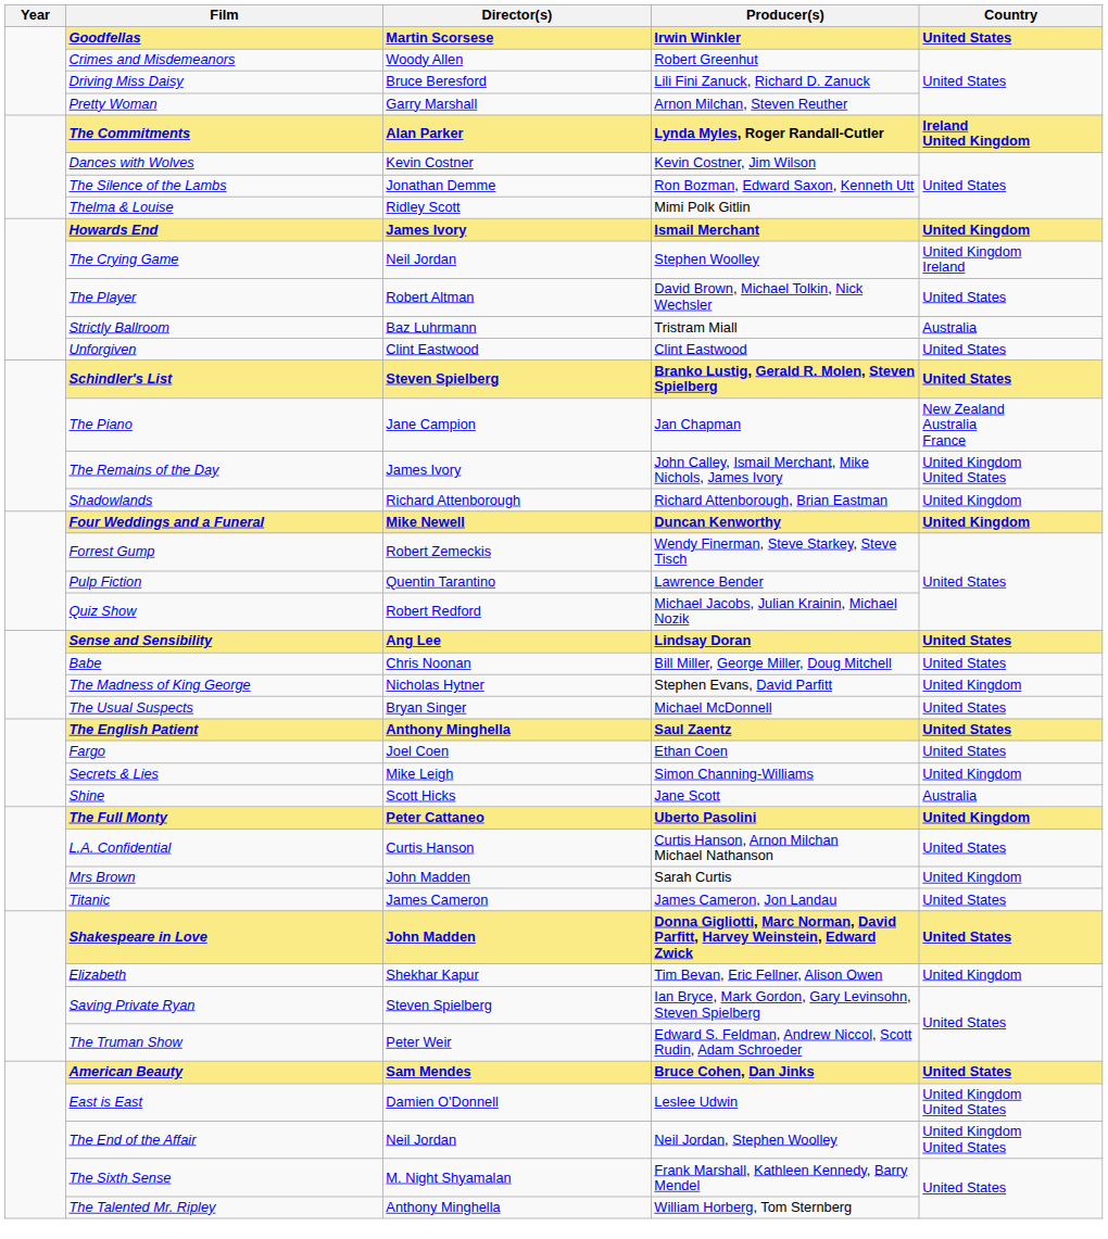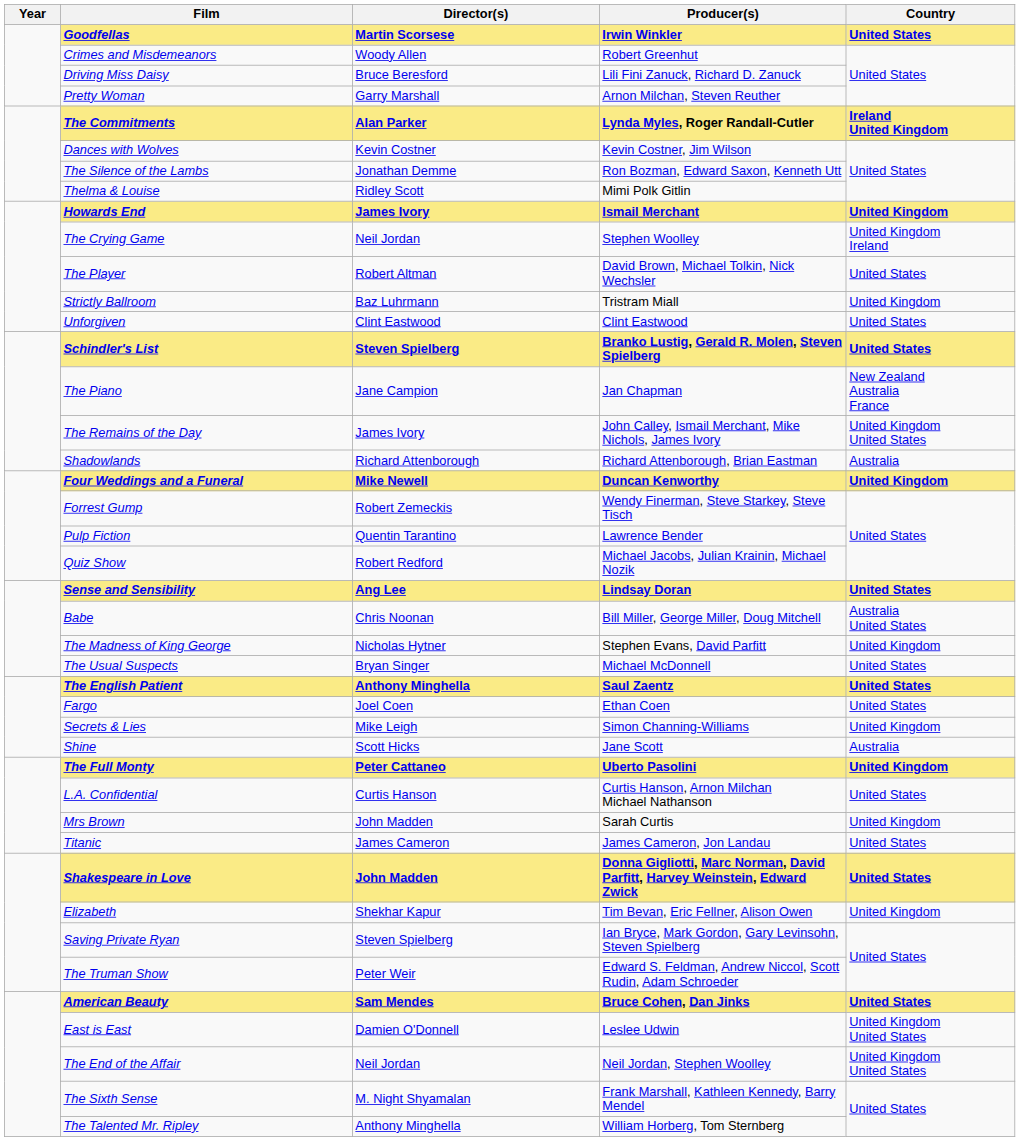 <table class="wikitable" style="width:100%;" cellpadding="5">
 <tr>
 <th style="width:5%;">Year</th>
 <th style="width:26%;">Film</th>
 <th style="width:22%;">Director(s)</th>
 <th style="width:22%;">Producer(s)</th>
 <th style="width:15%;">Country</th>
 </tr>
 <tr>
 <td rowspan="4"></td>
 <td style="background:#FAEB86"><strong><em><a href='#'>Goodfellas</a></em></strong></td>
 <td style="background:#FAEB86"><strong><a href='#'>Martin Scorsese</a></strong></td>
 <td style="background:#FAEB86"><strong><a href='#'>Irwin Winkler</a></strong></td>
 <td style="background:#FAEB86"><strong><a href='#'>United States</a></strong></td>
 </tr>
 <tr>
 <td><em><a href='#'>Crimes and Misdemeanors</a></em></td>
 <td><a href='#'>Woody Allen</a></td>
 <td><a href='#'>Robert Greenhut</a></td>
 <td rowspan="3"><a href='#'>United States</a></td>
 </tr>
 <tr>
 <td><em><a href='#'>Driving Miss Daisy</a></em></td>
 <td><a href='#'>Bruce Beresford</a></td>
 <td><a href='#'>Lili Fini Zanuck</a>, <a href='#'>Richard D. Zanuck</a></td>
 </tr>
 <tr>
 <td><em><a href='#'>Pretty Woman</a></em></td>
 <td><a href='#'>Garry Marshall</a></td>
 <td><a href='#'>Arnon Milchan</a>, <a href='#'>Steven Reuther</a></td>
 </tr>
 <tr>
 <td rowspan="4"></td>
 <td style="background:#FAEB86"><strong><em><a href='#'>The Commitments</a></em></strong></td>
 <td style="background:#FAEB86"><strong><a href='#'>Alan Parker</a></strong></td>
 <td style="background:#FAEB86"><strong><a href='#'>Lynda Myles</a>, Roger Randall-Cutler</strong></td>
 <td style="background:#FAEB86"><strong><a href='#'>Ireland</a><br><a href='#'>United Kingdom</a></strong></td>
 </tr>
 <tr>
 <td><em><a href='#'>Dances with Wolves</a></em></td>
 <td><a href='#'>Kevin Costner</a></td>
 <td><a href='#'>Kevin Costner</a>, <a href='#'>Jim Wilson</a></td>
 <td rowspan="3"><a href='#'>United States</a></td>
 </tr>
 <tr>
 <td><em><a href='#'>The Silence of the Lambs</a></em></td>
 <td><a href='#'>Jonathan Demme</a></td>
 <td><a href='#'>Ron Bozman</a>, <a href='#'>Edward Saxon</a>, <a href='#'>Kenneth Utt</a></td>
 </tr>
 <tr>
 <td><em><a href='#'>Thelma & Louise</a></em></td>
 <td><a href='#'>Ridley Scott</a></td>
 <td>Mimi Polk Gitlin</td>
 </tr>
 <tr>
 <td rowspan="5"></td>
 <td style="background:#FAEB86"><strong><em><a href='#'>Howards End</a></em></strong></td>
 <td style="background:#FAEB86"><strong><a href='#'>James Ivory</a></strong></td>
 <td style="background:#FAEB86"><strong><a href='#'>Ismail Merchant</a></strong></td>
 <td style="background:#FAEB86"><strong><a href='#'>United Kingdom</a></strong></td>
 </tr>
 <tr>
 <td><em><a href='#'>The Crying Game</a></em></td>
 <td><a href='#'>Neil Jordan</a></td>
 <td><a href='#'>Stephen Woolley</a></td>
 <td><a href='#'>United Kingdom</a><br><a href='#'>Ireland</a></td>
 </tr>
 <tr>
 <td><em><a href='#'>The Player</a></em></td>
 <td><a href='#'>Robert Altman</a></td>
 <td><a href='#'>David Brown</a>, <a href='#'>Michael Tolkin</a>, <a href='#'>Nick Wechsler</a></td>
 <td><a href='#'>United States</a></td>
 </tr>
 <tr>
 <td><em><a href='#'>Strictly Ballroom</a></em></td>
 <td><a href='#'>Baz Luhrmann</a></td>
 <td>Tristram Miall</td>
-<td><a href='#'>Australia</a></td>
+<td><a href='#'>United Kingdom</a></td>
 </tr>
 <tr>
 <td><em><a href='#'>Unforgiven</a></em></td>
 <td><a href='#'>Clint Eastwood</a></td>
 <td><a href='#'>Clint Eastwood</a></td>
 <td><a href='#'>United States</a></td>
 </tr>
 <tr>
 <td rowspan="4"></td>
 <td style="background:#FAEB86"><strong><em><a href='#'>Schindler's List</a></em></strong></td>
 <td style="background:#FAEB86"><strong><a href='#'>Steven Spielberg</a></strong></td>
 <td style="background:#FAEB86"><strong><a href='#'>Branko Lustig</a>, <a href='#'>Gerald R. Molen</a>, <a href='#'>Steven Spielberg</a></strong></td>
 <td style="background:#FAEB86"><strong><a href='#'>United States</a></strong></td>
 </tr>
 <tr>
 <td><em><a href='#'>The Piano</a></em></td>
 <td><a href='#'>Jane Campion</a></td>
 <td><a href='#'>Jan Chapman</a></td>
 <td><a href='#'>New Zealand</a><br><a href='#'>Australia</a><br><a href='#'>France</a></td>
 </tr>
 <tr>
 <td><em><a href='#'>The Remains of the Day</a></em></td>
 <td><a href='#'>James Ivory</a></td>
 <td><a href='#'>John Calley</a>, <a href='#'>Ismail Merchant</a>, <a href='#'>Mike Nichols</a>, <a href='#'>James Ivory</a></td>
 <td><a href='#'>United Kingdom</a><br><a href='#'>United States</a></td>
 </tr>
 <tr>
 <td><em><a href='#'>Shadowlands</a></em></td>
 <td><a href='#'>Richard Attenborough</a></td>
 <td><a href='#'>Richard Attenborough</a>, <a href='#'>Brian Eastman</a></td>
-<td><a href='#'>United Kingdom</a></td>
+<td><a href='#'>Australia</a></td>
 </tr>
 <tr>
 <td rowspan="4"></td>
 <td style="background:#FAEB86"><strong><em><a href='#'>Four Weddings and a Funeral</a></em></strong></td>
 <td style="background:#FAEB86"><strong><a href='#'>Mike Newell</a></strong></td>
 <td style="background:#FAEB86"><strong><a href='#'>Duncan Kenworthy</a></strong></td>
 <td style="background:#FAEB86"><strong><a href='#'>United Kingdom</a></strong></td>
 </tr>
 <tr>
 <td><em><a href='#'>Forrest Gump</a></em></td>
 <td><a href='#'>Robert Zemeckis</a></td>
 <td><a href='#'>Wendy Finerman</a>, <a href='#'>Steve Starkey</a>, <a href='#'>Steve Tisch</a></td>
 <td rowspan="3"><a href='#'>United States</a></td>
 </tr>
 <tr>
 <td><em><a href='#'>Pulp Fiction</a></em></td>
 <td><a href='#'>Quentin Tarantino</a></td>
 <td><a href='#'>Lawrence Bender</a></td>
 </tr>
 <tr>
 <td><em><a href='#'>Quiz Show</a></em></td>
 <td><a href='#'>Robert Redford</a></td>
 <td><a href='#'>Michael Jacobs</a>, <a href='#'>Julian Krainin</a>, <a href='#'>Michael Nozik</a></td>
 </tr>
 <tr>
 <td rowspan="4"></td>
 <td style="background:#FAEB86"><strong><em><a href='#'>Sense and Sensibility</a></em></strong></td>
 <td style="background:#FAEB86"><strong><a href='#'>Ang Lee</a></strong></td>
 <td style="background:#FAEB86"><strong><a href='#'>Lindsay Doran</a></strong></td>
 <td style="background:#FAEB86"><strong><a href='#'>United States</a></strong></td>
 </tr>
 <tr>
 <td><em><a href='#'>Babe</a></em></td>
 <td><a href='#'>Chris Noonan</a></td>
 <td><a href='#'>Bill Miller</a>, <a href='#'>George Miller</a>, <a href='#'>Doug Mitchell</a></td>
-<td><a href='#'>United States</a></td>
+<td><a href='#'>Australia</a><br><a href='#'>United States</a></td>
 </tr>
 <tr>
 <td><em><a href='#'>The Madness of King George</a></em></td>
 <td><a href='#'>Nicholas Hytner</a></td>
 <td>Stephen Evans, <a href='#'>David Parfitt</a></td>
 <td><a href='#'>United Kingdom</a></td>
 </tr>
 <tr>
 <td><em><a href='#'>The Usual Suspects</a></em></td>
 <td><a href='#'>Bryan Singer</a></td>
 <td><a href='#'>Michael McDonnell</a></td>
 <td><a href='#'>United States</a></td>
 </tr>
 <tr>
 <td rowspan="4"></td>
 <td style="background:#FAEB86"><strong><em><a href='#'>The English Patient</a></em></strong></td>
 <td style="background:#FAEB86"><strong><a href='#'>Anthony Minghella</a></strong></td>
 <td style="background:#FAEB86"><strong><a href='#'>Saul Zaentz</a></strong></td>
 <td style="background:#FAEB86"><strong><a href='#'>United States</a></strong></td>
 </tr>
 <tr>
 <td><em><a href='#'>Fargo</a></em></td>
 <td><a href='#'>Joel Coen</a></td>
 <td><a href='#'>Ethan Coen</a></td>
 <td><a href='#'>United States</a></td>
 </tr>
 <tr>
 <td><em><a href='#'>Secrets & Lies</a></em></td>
 <td><a href='#'>Mike Leigh</a></td>
 <td><a href='#'>Simon Channing-Williams</a></td>
 <td><a href='#'>United Kingdom</a></td>
 </tr>
 <tr>
 <td><em><a href='#'>Shine</a></em></td>
 <td><a href='#'>Scott Hicks</a></td>
 <td><a href='#'>Jane Scott</a></td>
 <td><a href='#'>Australia</a></td>
 </tr>
 <tr>
 <td rowspan="4"></td>
 <td style="background:#FAEB86"><strong><em><a href='#'>The Full Monty</a></em></strong></td>
 <td style="background:#FAEB86"><strong><a href='#'>Peter Cattaneo</a></strong></td>
 <td style="background:#FAEB86"><strong><a href='#'>Uberto Pasolini</a></strong></td>
 <td style="background:#FAEB86"><strong><a href='#'>United Kingdom</a></strong></td>
 </tr>
 <tr>
 <td><em><a href='#'>L.A. Confidential</a></em></td>
 <td><a href='#'>Curtis Hanson</a></td>
 <td><a href='#'>Curtis Hanson</a>, <a href='#'>Arnon Milchan</a><br>Michael Nathanson</td>
 <td><a href='#'>United States</a></td>
 </tr>
 <tr>
 <td><em><a href='#'>Mrs Brown</a></em></td>
 <td><a href='#'>John Madden</a></td>
 <td>Sarah Curtis</td>
 <td><a href='#'>United Kingdom</a></td>
 </tr>
 <tr>
 <td><em><a href='#'>Titanic</a></em></td>
 <td><a href='#'>James Cameron</a></td>
 <td><a href='#'>James Cameron</a>, <a href='#'>Jon Landau</a></td>
 <td><a href='#'>United States</a></td>
 </tr>
 <tr>
 <td rowspan="4"></td>
 <td style="background:#FAEB86"><strong><em><a href='#'>Shakespeare in Love</a></em></strong></td>
 <td style="background:#FAEB86"><strong><a href='#'>John Madden</a></strong></td>
 <td style="background:#FAEB86"><strong><a href='#'>Donna Gigliotti</a>, <a href='#'>Marc Norman</a>, <a href='#'>David Parfitt</a>, <a href='#'>Harvey Weinstein</a>, <a href='#'>Edward Zwick</a></strong></td>
 <td style="background:#FAEB86"><strong><a href='#'>United States</a></strong></td>
 </tr>
 <tr>
 <td><em><a href='#'>Elizabeth</a></em></td>
 <td><a href='#'>Shekhar Kapur</a></td>
 <td><a href='#'>Tim Bevan</a>, <a href='#'>Eric Fellner</a>, <a href='#'>Alison Owen</a></td>
 <td><a href='#'>United Kingdom</a></td>
 </tr>
 <tr>
 <td><em><a href='#'>Saving Private Ryan</a></em></td>
 <td><a href='#'>Steven Spielberg</a></td>
 <td><a href='#'>Ian Bryce</a>, <a href='#'>Mark Gordon</a>, <a href='#'>Gary Levinsohn</a>, <a href='#'>Steven Spielberg</a></td>
 <td rowspan="2"><a href='#'>United States</a></td>
 </tr>
 <tr>
 <td><em><a href='#'>The Truman Show</a></em></td>
 <td><a href='#'>Peter Weir</a></td>
 <td><a href='#'>Edward S. Feldman</a>, <a href='#'>Andrew Niccol</a>, <a href='#'>Scott Rudin</a>, <a href='#'>Adam Schroeder</a></td>
 </tr>
 <tr>
 <td rowspan="5"></td>
 <td style="background:#FAEB86"><strong><em><a href='#'>American Beauty</a></em></strong></td>
 <td style="background:#FAEB86"><strong><a href='#'>Sam Mendes</a></strong></td>
 <td style="background:#FAEB86"><strong><a href='#'>Bruce Cohen</a>, <a href='#'>Dan Jinks</a></strong></td>
 <td style="background:#FAEB86"><strong><a href='#'>United States</a></strong></td>
 </tr>
 <tr>
 <td><em><a href='#'>East is East</a></em></td>
 <td><a href='#'>Damien O'Donnell</a></td>
 <td><a href='#'>Leslee Udwin</a></td>
 <td><a href='#'>United Kingdom</a><br><a href='#'>United States</a></td>
 </tr>
 <tr>
 <td><em><a href='#'>The End of the Affair</a></em></td>
 <td><a href='#'>Neil Jordan</a></td>
 <td><a href='#'>Neil Jordan</a>, <a href='#'>Stephen Woolley</a></td>
 <td><a href='#'>United Kingdom</a><br><a href='#'>United States</a></td>
 </tr>
 <tr>
 <td><em><a href='#'>The Sixth Sense</a></em></td>
 <td><a href='#'>M. Night Shyamalan</a></td>
 <td><a href='#'>Frank Marshall</a>, <a href='#'>Kathleen Kennedy</a>, <a href='#'>Barry Mendel</a></td>
 <td rowspan="2"><a href='#'>United States</a></td>
 </tr>
 <tr>
 <td><em><a href='#'>The Talented Mr. Ripley</a></em></td>
 <td><a href='#'>Anthony Minghella</a></td>
 <td><a href='#'>William Horberg</a>, Tom Sternberg</td>
 </tr>
 </table>
